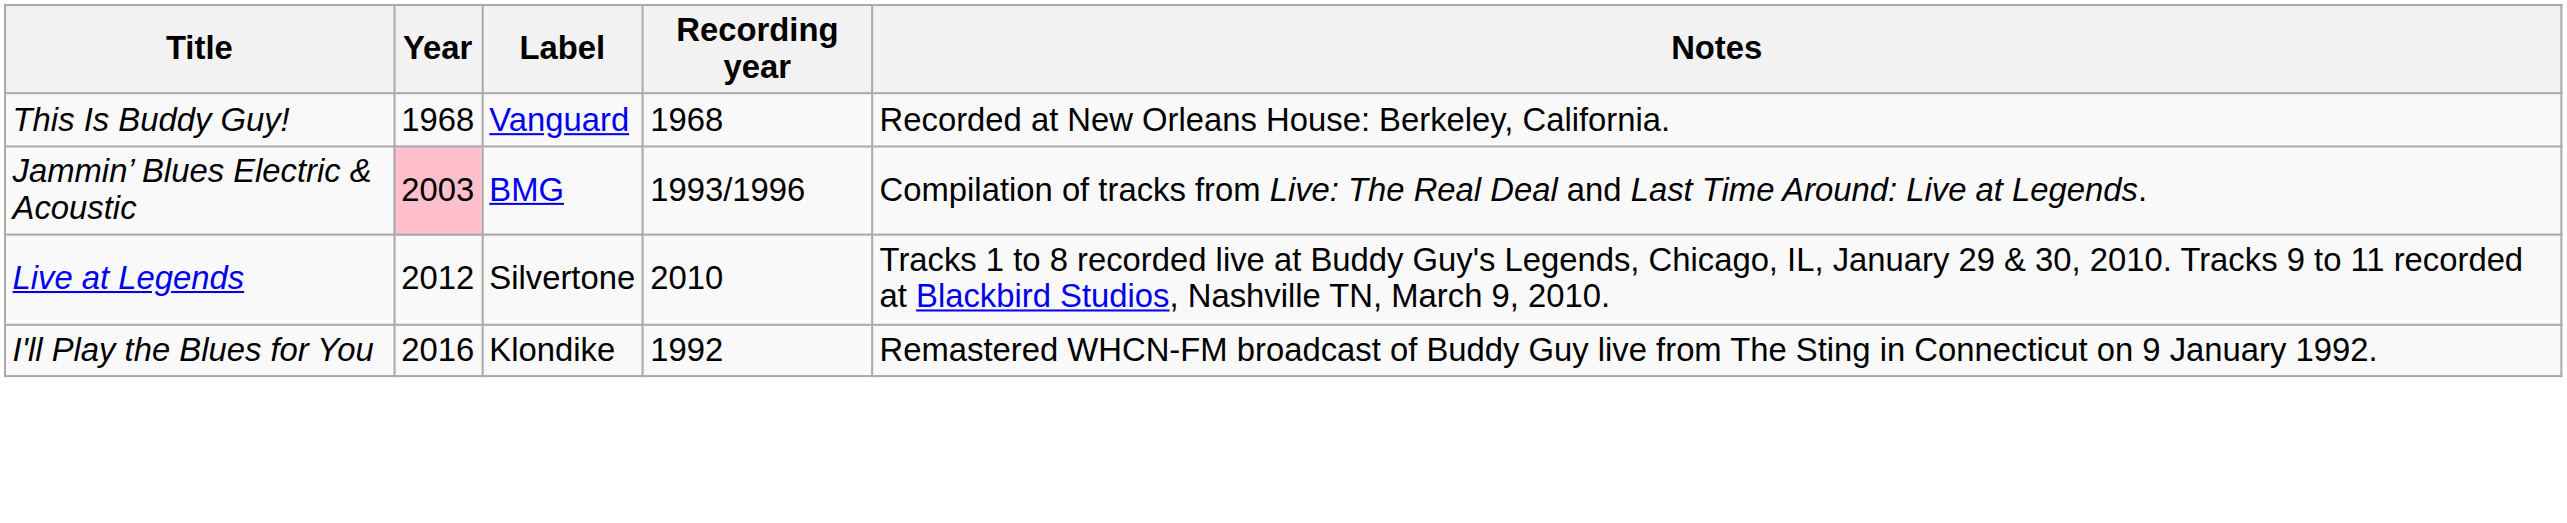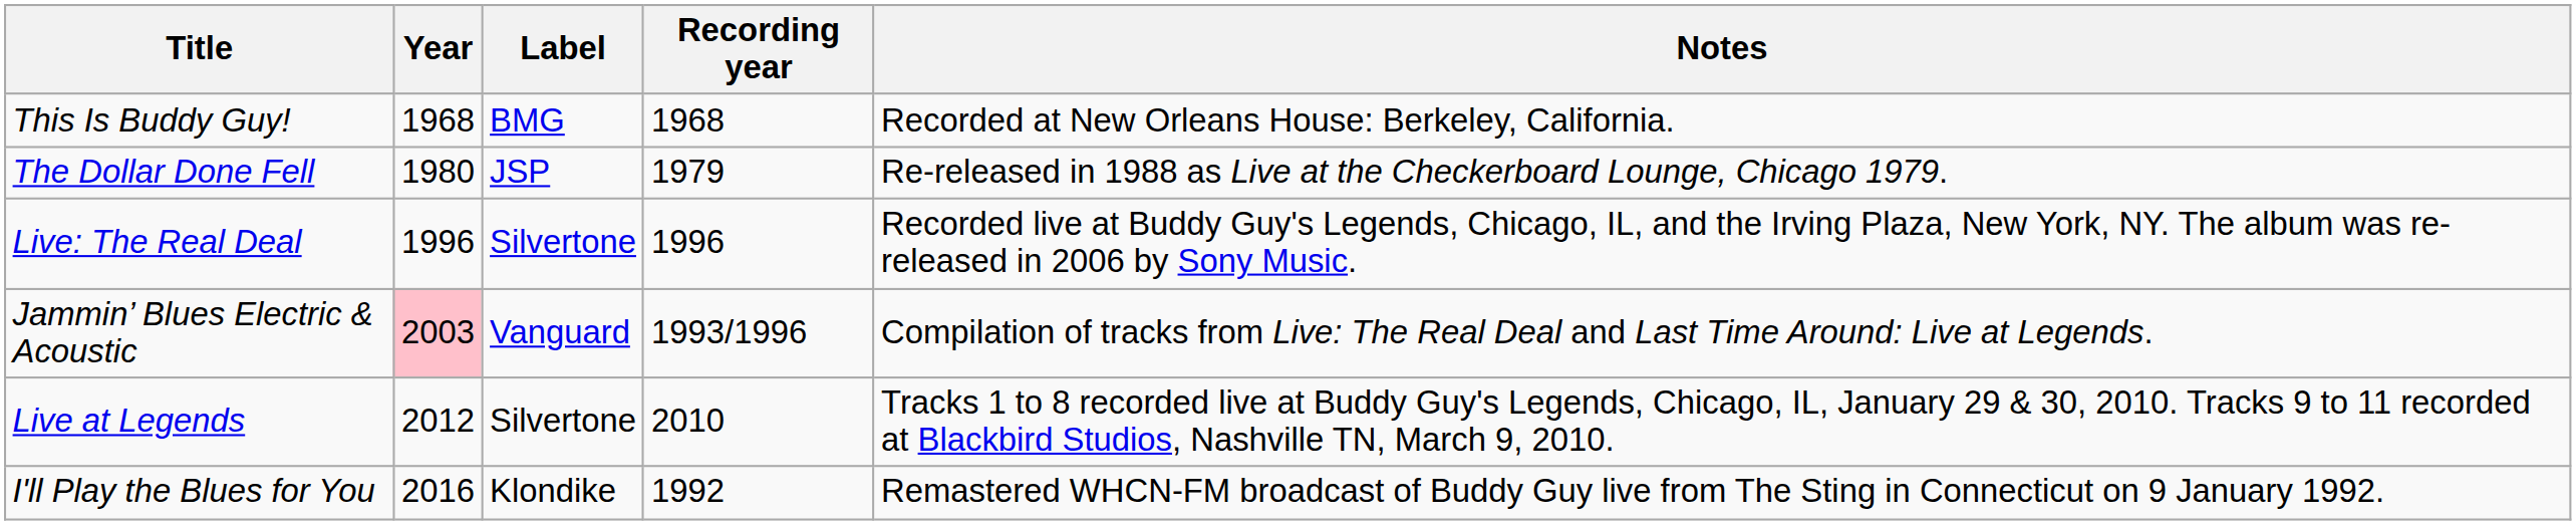 <table class="wikitable">
 <tr>
 <th>Title</th>
 <th>Year</th>
 <th>Label</th>
 <th>Recording year</th>
 <th>Notes</th>
 </tr>
 <tr>
 <td><em>This Is Buddy Guy!</em></td>
 <td>1968</td>
-<td><a href='#'>Vanguard</a></td>
+<td><a href='#'>BMG</a></td>
 <td>1968</td>
 <td>Recorded at New Orleans House: Berkeley, California.</td>
 </tr>
 <tr>
+<td><em><a href='#'>The Dollar Done Fell</a></em></td>
+<td>1980</td>
+<td><a href='#'>JSP</a></td>
+<td>1979</td>
+<td>Re-released in 1988 as <em>Live at the Checkerboard Lounge, Chicago 1979</em>.</td>
+</tr>
+<tr>
+<td><em><a href='#'>Live: The Real Deal</a></em></td>
+<td>1996</td>
+<td><a href='#'>Silvertone</a></td>
+<td>1996</td>
+<td>Recorded live at Buddy Guy's Legends, Chicago, IL, and the Irving Plaza, New York, NY. The album was re-released in 2006 by <a href='#'>Sony Music</a>.</td>
+</tr>
+<tr>
 <td><em>Jammin’ Blues Electric & Acoustic</em></td>
 <td style="background: pink;">2003</td>
-<td><a href='#'>BMG</a></td>
+<td><a href='#'>Vanguard</a></td>
 <td>1993/1996</td>
 <td>Compilation of tracks from <em>Live: The Real Deal</em> and <em>Last Time Around: Live at Legends</em>.</td>
 </tr>
 <tr>
 <td><em><a href='#'>Live at Legends</a></em></td>
 <td>2012</td>
 <td>Silvertone</td>
 <td>2010</td>
 <td>Tracks 1 to 8 recorded live at Buddy Guy's Legends, Chicago, IL, January 29 & 30, 2010. Tracks 9 to 11 recorded at <a href='#'>Blackbird Studios</a>, Nashville TN, March 9, 2010.</td>
 </tr>
 <tr>
 <td><em>I'll Play the Blues for You</em></td>
 <td>2016</td>
 <td>Klondike</td>
 <td>1992</td>
 <td>Remastered WHCN-FM broadcast of Buddy Guy live from The Sting in Connecticut on 9 January 1992.</td>
 </tr>
 </table>
